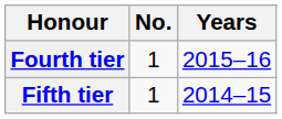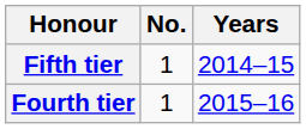 <table class="wikitable plainrowheaders">
 <tr>
 <th scope=col>Honour</th>
 <th scope=col>No.</th>
 <th scope=col>Years</th>
 </tr>
 <tr>
+<th scope=row><a href='#'>Fifth tier</a></th>
+<td align=center>1</td>
+<td><a href='#'>2014–15</a></td>
+</tr>
+<tr>
 <th scope=row><a href='#'>Fourth tier</a></th>
 <td align=center>1</td>
 <td><a href='#'>2015–16</a></td>
 </tr>
-<tr>
-<th scope=row><a href='#'>Fifth tier</a></th>
-<td align=center>1</td>
-<td><a href='#'>2014–15</a></td>
-</tr>
 </table>
